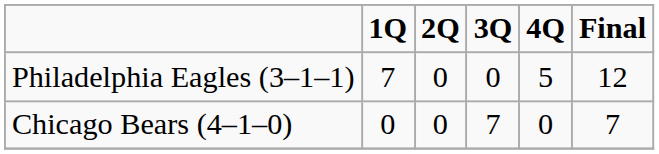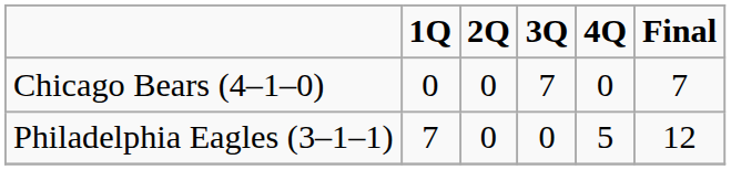 <table class="wikitable" 80%>
 <tr align=center>
 <td></td>
 <td><strong>1Q</strong></td>
 <td><strong>2Q</strong></td>
 <td><strong>3Q</strong></td>
 <td><strong>4Q</strong></td>
 <td><strong>Final</strong></td>
 </tr>
 <tr align=center>
+<td – align=left>Chicago Bears (4–1–0)</td>
+<td>0</td>
+<td>0</td>
+<td>7</td>
+<td>0</td>
+<td>7</td>
+</tr>
+<tr align=center>
 <td – align=left>Philadelphia Eagles (3–1–1)</td>
 <td>7</td>
 <td>0</td>
 <td>0</td>
 <td>5</td>
 <td>12</td>
 </tr>
 <tr align=center>
-<td – align=left>Chicago Bears (4–1–0)</td>
-<td>0</td>
-<td>0</td>
-<td>7</td>
-<td>0</td>
-<td>7</td>
-</tr>
-<tr align=center>
 </tr>
 </table>
